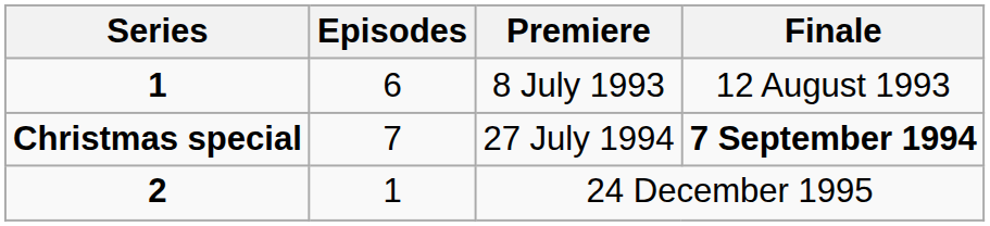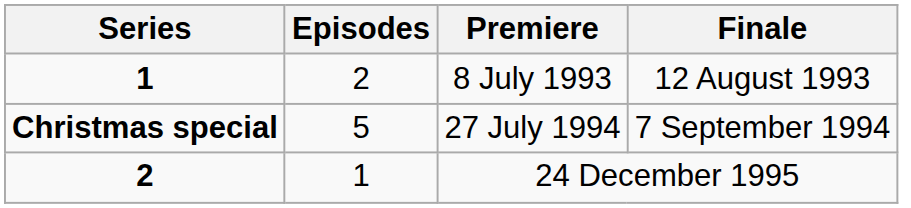 <table class="wikitable" style="text-align:center;">
 <tr>
 <th>Series</th>
 <th>Episodes</th>
 <th>Premiere</th>
 <th>Finale</th>
 </tr>
 <tr>
 <td><strong>1</strong></td>
-<td>6</td>
+<td>2</td>
 <td>8 July 1993</td>
 <td>12 August 1993</td>
 </tr>
 <tr>
 <td><strong>Christmas special</strong></td>
-<td>7</td>
+<td>5</td>
 <td>27 July 1994</td>
-<td><strong>7 September 1994</strong></td>
+<td>7 September 1994</td>
 </tr>
 <tr>
 <td><strong>2</strong></td>
 <td>1</td>
 <td colspan=2>24 December 1995</td>
 </tr>
 </table>
